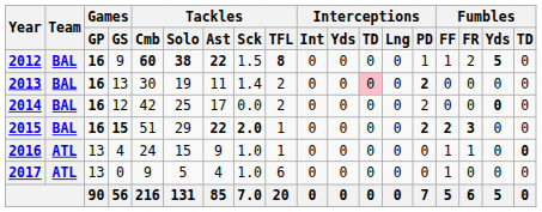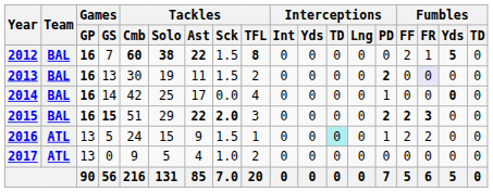 <table class="wikitable" style="text-align:center">
 <tr>
 <th rowspan="2">Year</th>
 <th rowspan="2">Team</th>
 <th colspan="2">Games</th>
 <th colspan="5">Tackles</th>
 <th colspan="5">Interceptions</th>
 <th colspan="4">Fumbles</th>
 </tr>
 <tr>
 <th>GP</th>
 <th>GS</th>
 <th>Cmb</th>
 <th>Solo</th>
 <th>Ast</th>
 <th>Sck</th>
 <th>TFL</th>
 <th>Int</th>
 <th>Yds</th>
 <th>TD</th>
 <th>Lng</th>
 <th>PD</th>
 <th>FF</th>
 <th>FR</th>
 <th>Yds</th>
 <th>TD</th>
 </tr>
 <tr>
 <th><a href='#'>2012</a></th>
 <th><a href='#'>BAL</a></th>
 <td><strong>16</strong></td>
-<td>9</td>
+<td>7</td>
 <td><strong>60</strong></td>
 <td><strong>38</strong></td>
 <td><strong>22</strong></td>
 <td>1.5</td>
 <td><strong>8</strong></td>
 <td>0</td>
 <td>0</td>
 <td>0</td>
 <td>0</td>
+<td>0</td>
+<td>2</td>
 <td>1</td>
-<td>1</td>
-<td>2</td>
 <td><strong>5</strong></td>
 <td>0</td>
 </tr>
 <tr>
 <th><a href='#'>2013</a></th>
 <th><a href='#'>BAL</a></th>
 <td><strong>16</strong></td>
 <td>13</td>
 <td>30</td>
 <td>19</td>
 <td>11</td>
-<td>1.4</td>
+<td>1.5</td>
 <td>2</td>
 <td>0</td>
 <td>0</td>
-<td style="background: pink;">0</td>
+<td>0</td>
 <td>0</td>
 <td><strong>2</strong></td>
 <td>0</td>
-<td>0</td>
+<td style="background: lavender;">0</td>
 <td>0</td>
 <td>0</td>
 </tr>
 <tr>
 <th><a href='#'>2014</a></th>
 <th><a href='#'>BAL</a></th>
 <td><strong>16</strong></td>
-<td>12</td>
+<td>14</td>
 <td>42</td>
 <td>25</td>
 <td>17</td>
 <td>0.0</td>
-<td>2</td>
+<td>4</td>
 <td>0</td>
 <td>0</td>
 <td>0</td>
 <td>0</td>
-<td>2</td>
+<td>1</td>
 <td>0</td>
 <td>0</td>
 <td><strong>0</strong></td>
 <td>0</td>
 </tr>
 <tr>
 <th><a href='#'>2015</a></th>
 <th><a href='#'>BAL</a></th>
 <td><strong>16</strong></td>
 <td><strong>15</strong></td>
 <td>51</td>
 <td>29</td>
 <td><strong>22</strong></td>
 <td><strong>2.0</strong></td>
-<td>1</td>
+<td>3</td>
 <td>0</td>
 <td>0</td>
 <td>0</td>
 <td>0</td>
 <td><strong>2</strong></td>
 <td><strong>2</strong></td>
 <td><strong>3</strong></td>
 <td>0</td>
 <td>0</td>
 </tr>
 <tr>
 <th><a href='#'>2016</a></th>
 <th><a href='#'>ATL</a></th>
 <td>13</td>
-<td>4</td>
+<td>5</td>
 <td>24</td>
 <td>15</td>
 <td>9</td>
-<td>1.0</td>
+<td>1.5</td>
 <td>1</td>
 <td>0</td>
 <td>0</td>
+<td style="background: paleturquoise;">0</td>
+<td>0</td>
+<td>1</td>
+<td>2</td>
+<td>2</td>
 <td>0</td>
 <td>0</td>
-<td>0</td>
-<td>1</td>
-<td>1</td>
-<td>0</td>
-<td><strong>0</strong></td>
 </tr>
 <tr>
 <th><a href='#'>2017</a></th>
 <th><a href='#'>ATL</a></th>
 <td>13</td>
 <td>0</td>
 <td>9</td>
 <td>5</td>
 <td>4</td>
 <td>1.0</td>
-<td>6</td>
+<td>2</td>
 <td>0</td>
 <td>0</td>
 <td>0</td>
 <td>0</td>
 <td>0</td>
-<td>1</td>
+<td>0</td>
 <td>0</td>
 <td>0</td>
 <td>0</td>
 </tr>
 <tr>
 <th colspan="2"></th>
 <th>90</th>
 <th>56</th>
 <th>216</th>
 <th>131</th>
 <th>85</th>
 <th>7.0</th>
 <th>20</th>
 <th>0</th>
 <th>0</th>
 <th>0</th>
 <th>0</th>
 <th>7</th>
 <th>5</th>
 <th>6</th>
 <th>5</th>
 <th>0</th>
 </tr>
 </table>
